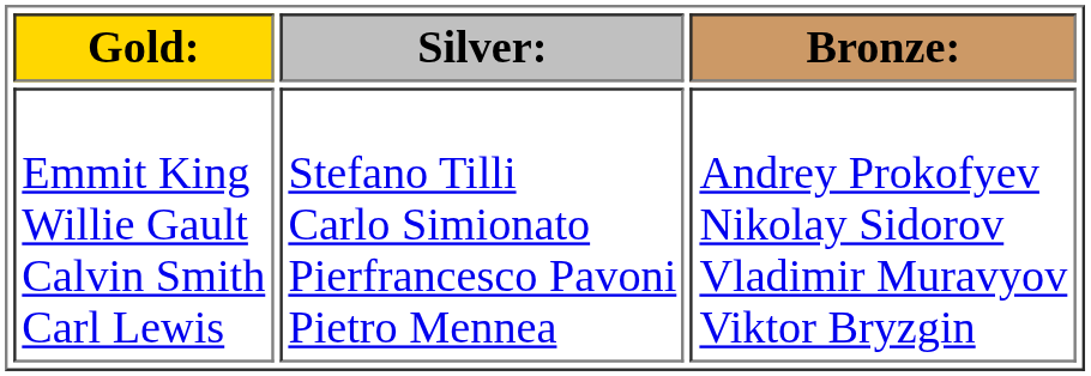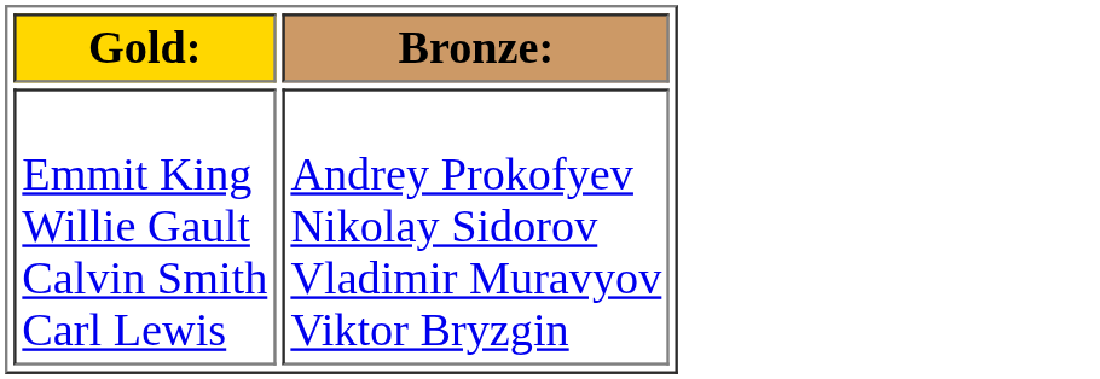 <table border="1" Cellpadding="2">
 <tr>
 <td style="text-align:center;background-color:gold;"><strong>Gold:</strong></td>
-<td style="text-align:center;background-color:silver;"><strong>Silver:</strong></td>
 <td style="text-align:center;background-color:#CC9966;"><strong>Bronze:</strong></td>
 </tr>
 <tr>
 <td><br><a href='#'>Emmit King</a><br><a href='#'>Willie Gault</a><br><a href='#'>Calvin Smith</a><br><a href='#'>Carl Lewis</a></td>
-<td><br><a href='#'>Stefano Tilli</a><br><a href='#'>Carlo Simionato</a><br><a href='#'>Pierfrancesco Pavoni</a><br><a href='#'>Pietro Mennea</a></td>
 <td><br><a href='#'>Andrey Prokofyev</a><br><a href='#'>Nikolay Sidorov</a><br><a href='#'>Vladimir Muravyov</a><br><a href='#'>Viktor Bryzgin</a></td>
 </tr>
 </table>
